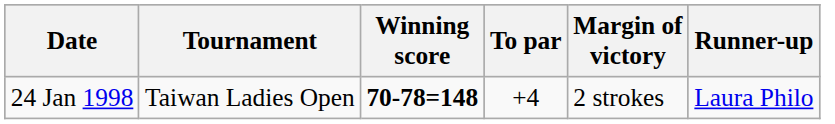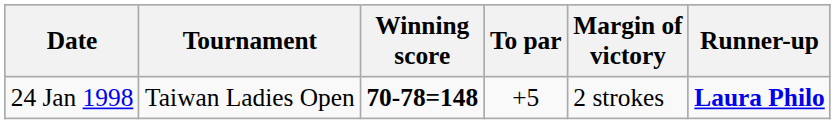 <table class="wikitable" style="font-size:95%;">
 <tr>
 <th>Date</th>
 <th>Tournament</th>
 <th>Winning<br>score</th>
 <th>To par</th>
 <th>Margin of<br>victory</th>
 <th>Runner-up</th>
 </tr>
 <tr>
 <td align=right>24 Jan <a href='#'>1998</a></td>
 <td>Taiwan Ladies Open</td>
 <td align=right><strong>70-78=148</strong></td>
-<td align=center>+4</td>
+<td align=center>+5</td>
 <td>2 strokes</td>
-<td> <a href='#'>Laura Philo</a></td>
+<td><strong> <a href='#'>Laura Philo</a></strong></td>
 </tr>
 </table>
